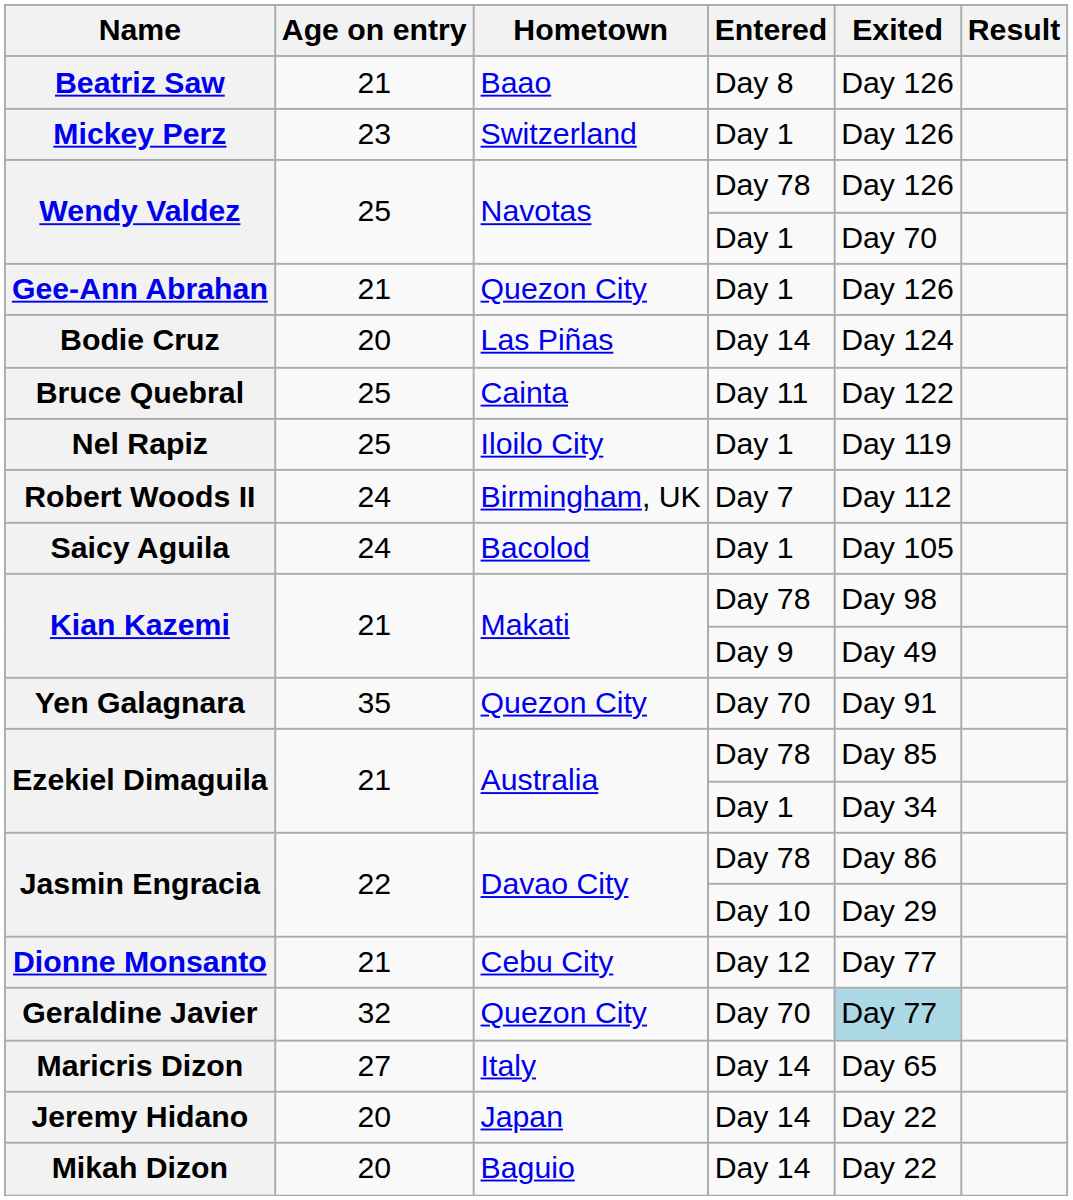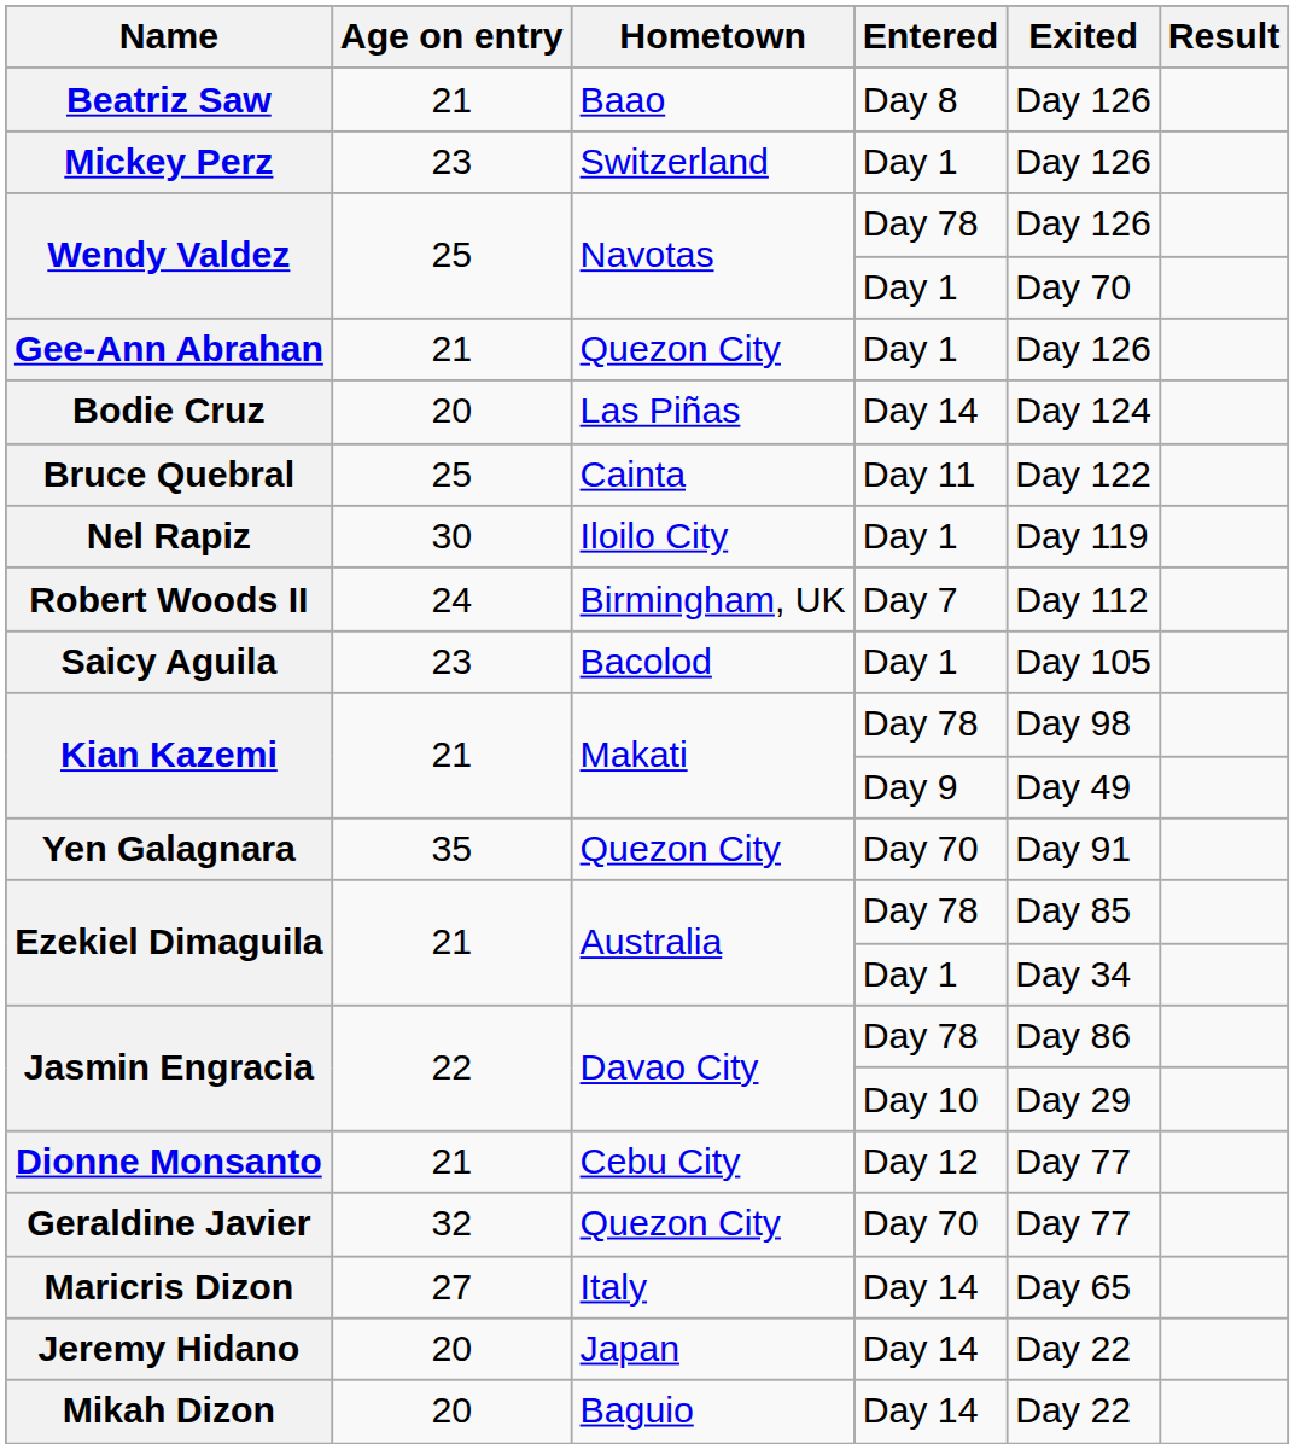 <table class="wikitable sortable" style="font-size:100%; line-height:20px;">
 <tr>
 <th>Name</th>
 <th>Age on entry</th>
 <th>Hometown</th>
 <th>Entered</th>
 <th>Exited</th>
 <th>Result</th>
 </tr>
 <tr>
 <th><a href='#'>Beatriz Saw</a></th>
 <td align="center">21</td>
 <td><a href='#'>Baao</a></td>
 <td>Day 8</td>
 <td>Day 126</td>
 <td></td>
 </tr>
 <tr>
 <th><a href='#'>Mickey Perz</a></th>
 <td align="center">23</td>
 <td><a href='#'>Switzerland</a></td>
 <td>Day 1</td>
 <td>Day 126</td>
 <td></td>
 </tr>
 <tr>
 <th rowspan="2"><a href='#'>Wendy Valdez</a></th>
 <td rowspan="2" align="center">25</td>
 <td rowspan="2"><a href='#'>Navotas</a></td>
 <td>Day 78</td>
 <td>Day 126</td>
 <td></td>
 </tr>
 <tr>
 <td>Day 1</td>
 <td>Day 70</td>
 <td></td>
 </tr>
 <tr>
 <th><a href='#'>Gee-Ann Abrahan</a></th>
 <td align="center">21</td>
 <td><a href='#'>Quezon City</a></td>
 <td>Day 1</td>
 <td>Day 126</td>
 <td></td>
 </tr>
 <tr>
 <th>Bodie Cruz</th>
 <td align="center">20</td>
 <td><a href='#'>Las Piñas</a></td>
 <td>Day 14</td>
 <td>Day 124</td>
 <td></td>
 </tr>
 <tr>
 <th>Bruce Quebral</th>
 <td align="center">25</td>
 <td><a href='#'>Cainta</a></td>
 <td>Day 11</td>
 <td>Day 122</td>
 <td></td>
 </tr>
 <tr>
 <th>Nel Rapiz</th>
-<td align="center">25</td>
+<td align="center">30</td>
 <td><a href='#'>Iloilo City</a></td>
 <td>Day 1</td>
 <td>Day 119</td>
 <td></td>
 </tr>
 <tr>
 <th>Robert Woods II</th>
 <td align="center">24</td>
 <td><a href='#'>Birmingham</a>, UK</td>
 <td>Day 7</td>
 <td>Day 112</td>
 <td></td>
 </tr>
 <tr>
 <th>Saicy Aguila</th>
-<td align="center">24</td>
+<td align="center">23</td>
 <td><a href='#'>Bacolod</a></td>
 <td>Day 1</td>
 <td>Day 105</td>
 <td></td>
 </tr>
 <tr>
 <th rowspan="2"><a href='#'>Kian Kazemi</a></th>
 <td rowspan="2" align="center">21</td>
 <td rowspan="2"><a href='#'>Makati</a></td>
 <td>Day 78</td>
 <td>Day 98</td>
 <td></td>
 </tr>
 <tr>
 <td>Day 9</td>
 <td>Day 49</td>
 <td></td>
 </tr>
 <tr>
 <th>Yen Galagnara</th>
 <td align="center">35</td>
 <td><a href='#'>Quezon City</a></td>
 <td>Day 70</td>
 <td>Day 91</td>
 <td></td>
 </tr>
 <tr>
 <th rowspan="2">Ezekiel Dimaguila</th>
 <td rowspan="2" align="center">21</td>
 <td rowspan="2"><a href='#'>Australia</a></td>
 <td>Day 78</td>
 <td>Day 85</td>
 <td></td>
 </tr>
 <tr>
 <td>Day 1</td>
 <td>Day 34</td>
 <td></td>
 </tr>
 <tr>
 <th rowspan="2">Jasmin Engracia</th>
 <td rowspan="2" align="center">22</td>
 <td rowspan="2"><a href='#'>Davao City</a></td>
 <td>Day 78</td>
 <td>Day 86</td>
 <td></td>
 </tr>
 <tr>
 <td>Day 10</td>
 <td>Day 29</td>
 <td></td>
 </tr>
 <tr>
 <th><a href='#'>Dionne Monsanto</a></th>
 <td align="center">21</td>
 <td><a href='#'>Cebu City</a></td>
 <td>Day 12</td>
 <td>Day 77</td>
 <td></td>
 </tr>
 <tr>
 <th>Geraldine Javier</th>
 <td align="center">32</td>
 <td><a href='#'>Quezon City</a></td>
 <td>Day 70</td>
-<td style="background: lightblue;">Day 77</td>
+<td>Day 77</td>
 <td></td>
 </tr>
 <tr>
 <th>Maricris Dizon</th>
 <td align="center">27</td>
 <td><a href='#'>Italy</a></td>
 <td>Day 14</td>
 <td>Day 65</td>
 <td></td>
 </tr>
 <tr>
 <th>Jeremy Hidano</th>
 <td align="center">20</td>
 <td><a href='#'>Japan</a></td>
 <td>Day 14</td>
 <td>Day 22</td>
 <td></td>
 </tr>
 <tr>
 <th>Mikah Dizon</th>
 <td align="center">20</td>
 <td><a href='#'>Baguio</a></td>
 <td>Day 14</td>
 <td>Day 22</td>
 <td></td>
 </tr>
 </table>
